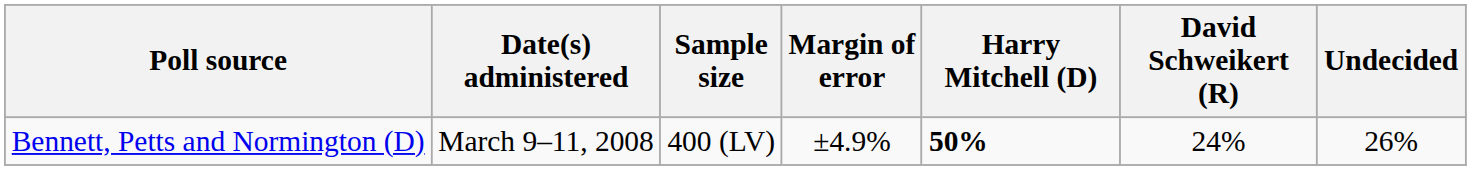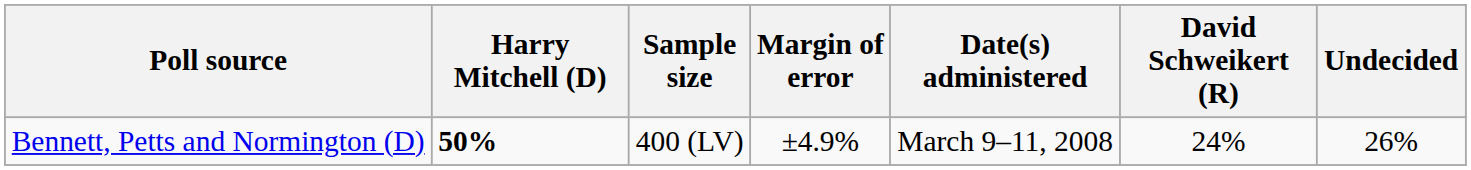 <table class="wikitable">
 <tr>
 <th>Poll source</th>
-<th>Date(s)<br>administered</th>
+<th style="width:100px;">Harry<br>Mitchell (D)</th>
 <th>Sample<br>size</th>
 <th>Margin of <br>error</th>
-<th style="width:100px;">Harry<br>Mitchell (D)</th>
+<th>Date(s)<br>administered</th>
 <th style="width:100px;">David<br>Schweikert (R)</th>
 <th>Undecided</th>
 </tr>
 <tr>
 <td><a href='#'>Bennett, Petts and Normington (D)</a></td>
-<td align=center>March 9–11, 2008</td>
+<td><strong>50%</strong></td>
 <td align=center>400 (LV)</td>
 <td align=center>±4.9%</td>
-<td><strong>50%</strong></td>
+<td align=center>March 9–11, 2008</td>
 <td align=center>24%</td>
 <td align=center>26%</td>
 </tr>
 </table>
